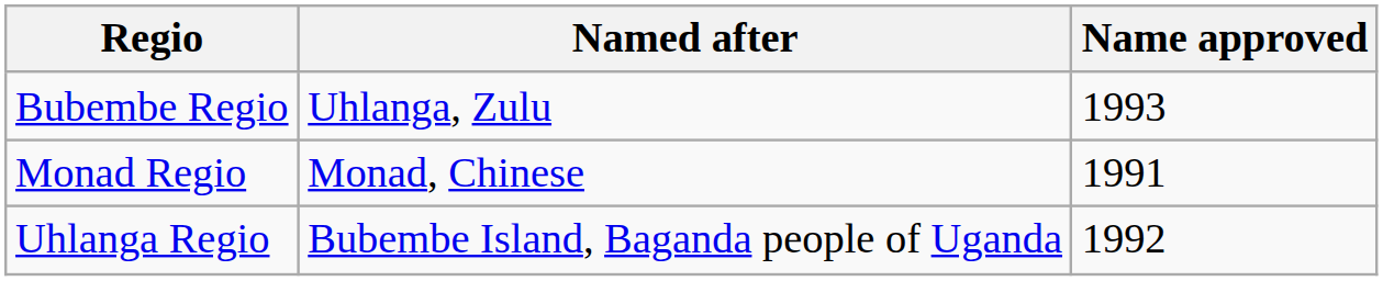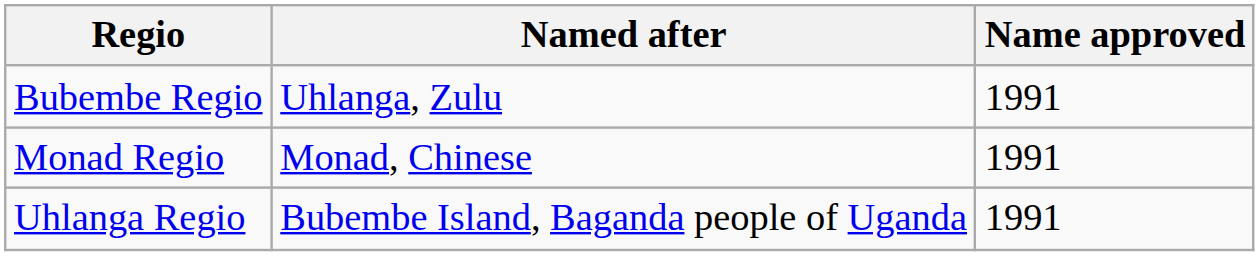 <table class="wikitable">
 <tr>
 <th>Regio</th>
 <th>Named after</th>
 <th>Name approved<br></th>
 </tr>
 <tr>
 <td><a href='#'>Bubembe Regio</a></td>
 <td><a href='#'>Uhlanga</a>, <a href='#'>Zulu</a></td>
-<td>1993</td>
+<td>1991</td>
 </tr>
 <tr>
 <td><a href='#'>Monad Regio</a></td>
 <td><a href='#'>Monad</a>, <a href='#'>Chinese</a></td>
 <td>1991</td>
 </tr>
 <tr>
 <td><a href='#'>Uhlanga Regio</a></td>
 <td><a href='#'>Bubembe Island</a>, <a href='#'>Baganda</a> people of <a href='#'>Uganda</a></td>
-<td>1992</td>
+<td>1991</td>
 </tr>
 </table>
